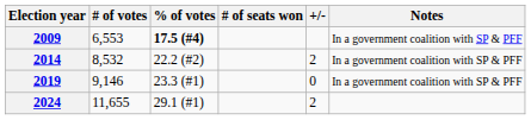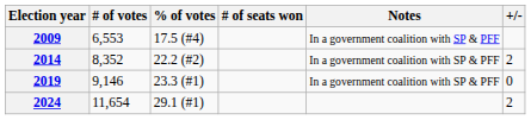 <table class=wikitable>
 <tr>
 <th>Election year</th>
 <th># of votes</th>
 <th>% of votes</th>
 <th># of seats won</th>
+<th>Notes</th>
 <th>+/-</th>
-<th>Notes</th>
 </tr>
 <tr>
 <th><strong><a href='#'>2009</a></strong></th>
 <td>6,553</td>
-<td><strong>17.5 (#4)</strong></td>
-<td></td>
+<td>17.5 (#4)</td>
 <td></td>
 <td><small>In a government coalition with <a href='#'>SP</a> & <a href='#'>PFF</a></small></td>
+<td></td>
 </tr>
 <tr>
 <th><strong><a href='#'>2014</a></strong></th>
-<td>8,532</td>
+<td>8,352</td>
 <td>22.2 (#2)</td>
 <td></td>
+<td><small>In a government coalition with SP & PFF</small></td>
 <td> 2</td>
-<td><small>In a government coalition with SP & PFF</small></td>
 </tr>
 <tr>
 <th><strong><a href='#'>2019</a></strong></th>
 <td>9,146</td>
 <td>23.3 (#1)</td>
 <td></td>
+<td><small>In a government coalition with SP & PFF</small></td>
 <td> 0</td>
-<td><small>In a government coalition with SP & PFF</small></td>
 </tr>
 <tr>
 <th><strong><a href='#'>2024</a></strong></th>
-<td>11,655</td>
+<td>11,654</td>
 <td>29.1 (#1)</td>
 <td></td>
+<td><small> </small></td>
 <td> 2</td>
-<td><small> </small></td>
 </tr>
 </table>
